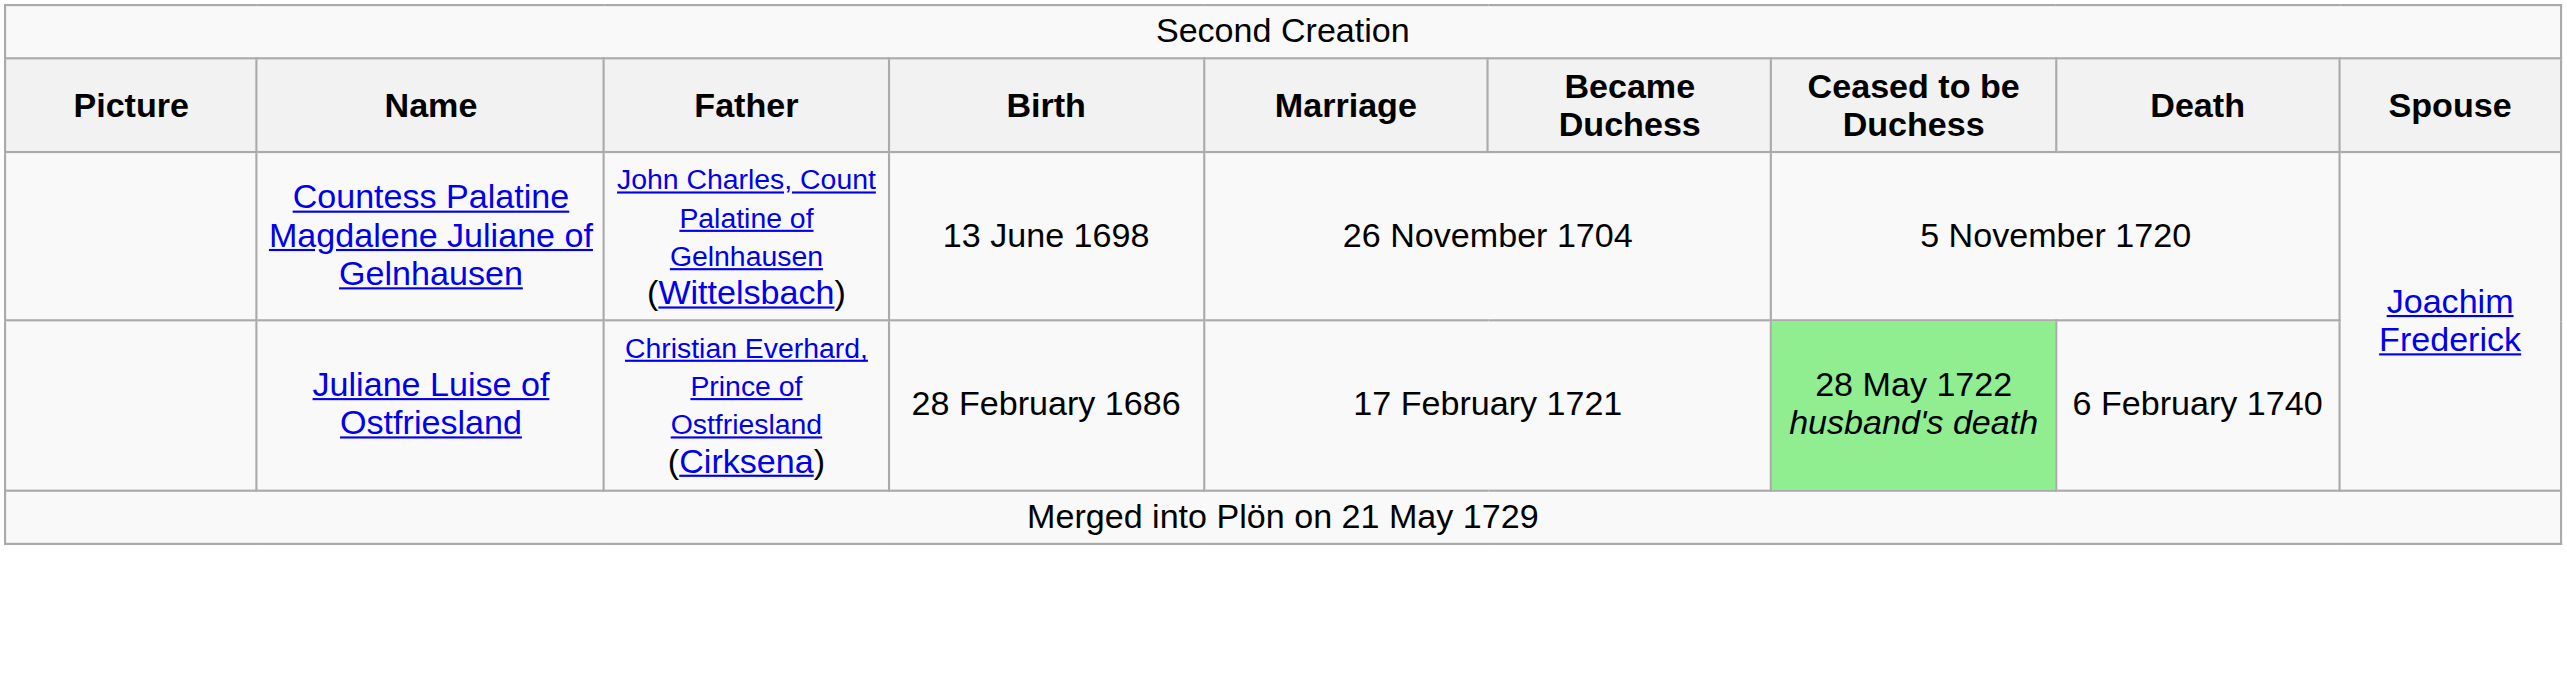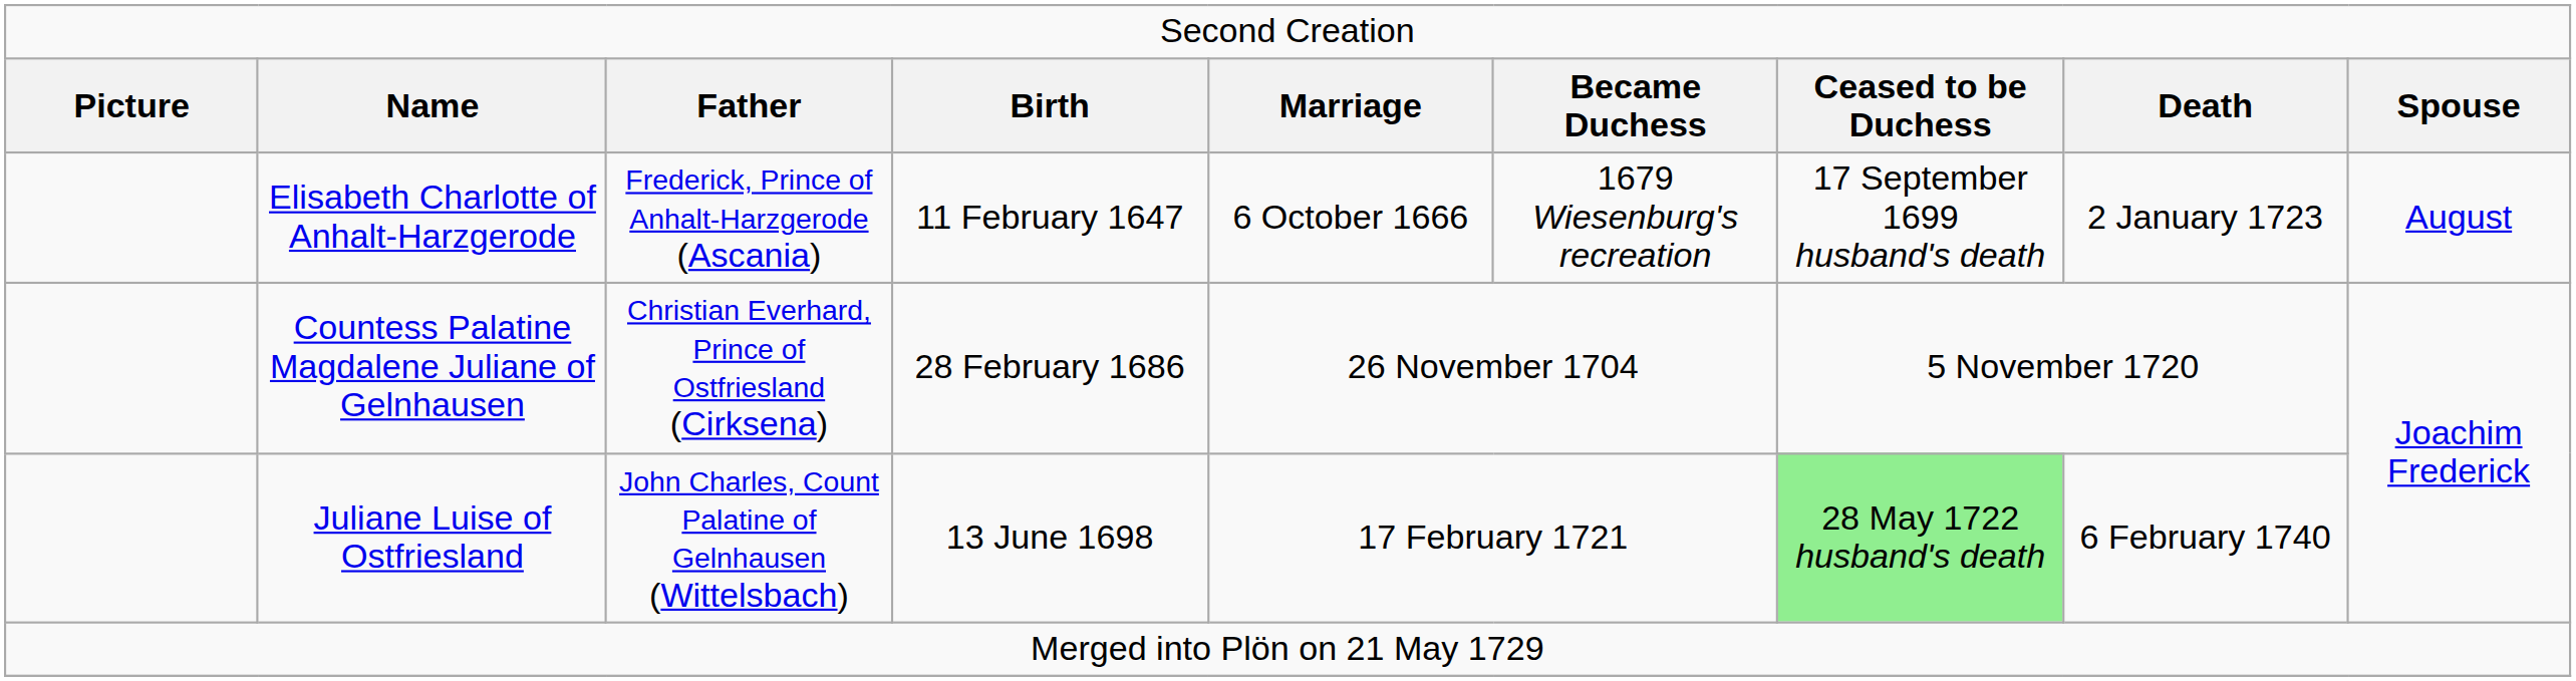 <table width=95% class="wikitable">
 <tr>
 <td align="center" colspan="9">Second Creation</td>
 </tr>
 <tr>
 <th width = "8%">Picture</th>
 <th width = "11%">Name</th>
 <th width = "9%">Father</th>
 <th width = "10%">Birth</th>
 <th width = "9%">Marriage</th>
 <th width = "9%">Became Duchess</th>
 <th width = "9%">Ceased to be Duchess</th>
 <th width = "9%">Death</th>
 <th width = "7%">Spouse</th>
 </tr>
 <tr>
 <td align="center"></td>
+<td align="center"><a href='#'>Elisabeth Charlotte of Anhalt-Harzgerode</a></td>
+<td align="center"><small><a href='#'>Frederick, Prince of Anhalt-Harzgerode</a></small><br>(<a href='#'>Ascania</a>)</td>
+<td align="center">11 February 1647</td>
+<td align="center">6 October 1666</td>
+<td align="center">1679<br><em>Wiesenburg's recreation</em></td>
+<td align="center">17 September 1699<br><em>husband's death</em></td>
+<td align="center">2 January 1723</td>
+<td align="center"><a href='#'>August</a></td>
+</tr>
+<tr>
+<td align="center"></td>
 <td align="center"><a href='#'>Countess Palatine Magdalene Juliane of Gelnhausen</a><br></td>
-<td align="center"><small><a href='#'>John Charles, Count Palatine of Gelnhausen</a></small><br>(<a href='#'>Wittelsbach</a>)</td>
-<td align="center">13 June 1698</td>
+<td align="center"><small><a href='#'>Christian Everhard, Prince of Ostfriesland</a></small><br>(<a href='#'>Cirksena</a>)</td>
+<td align="center">28 February 1686</td>
 <td align="center" colspan="2">26 November 1704</td>
 <td align="center" colspan="2">5 November 1720</td>
 <td align="center" rowspan="2"><a href='#'>Joachim Frederick</a></td>
 </tr>
 <tr>
 <td align="center"></td>
 <td align="center"><a href='#'>Juliane Luise of Ostfriesland</a><br></td>
-<td align="center"><small><a href='#'>Christian Everhard, Prince of Ostfriesland</a></small><br>(<a href='#'>Cirksena</a>)</td>
-<td align="center">28 February 1686</td>
+<td align="center"><small><a href='#'>John Charles, Count Palatine of Gelnhausen</a></small><br>(<a href='#'>Wittelsbach</a>)</td>
+<td align="center">13 June 1698</td>
 <td align="center" colspan="2">17 February 1721</td>
 <td align="center" style="background: lightgreen;">28 May 1722<br><em>husband's death</em></td>
 <td align="center">6 February 1740</td>
 </tr>
 <tr>
 <td align="center" colspan="9">Merged into Plön on 21 May 1729</td>
 </tr>
 <tr>
 </tr>
 </table>
